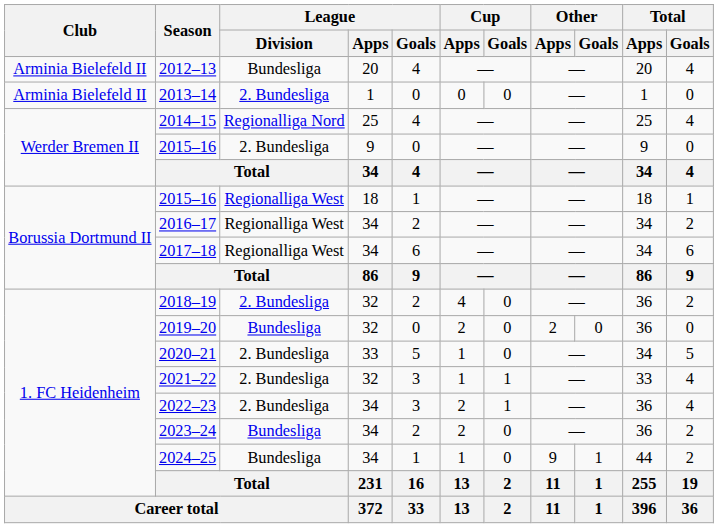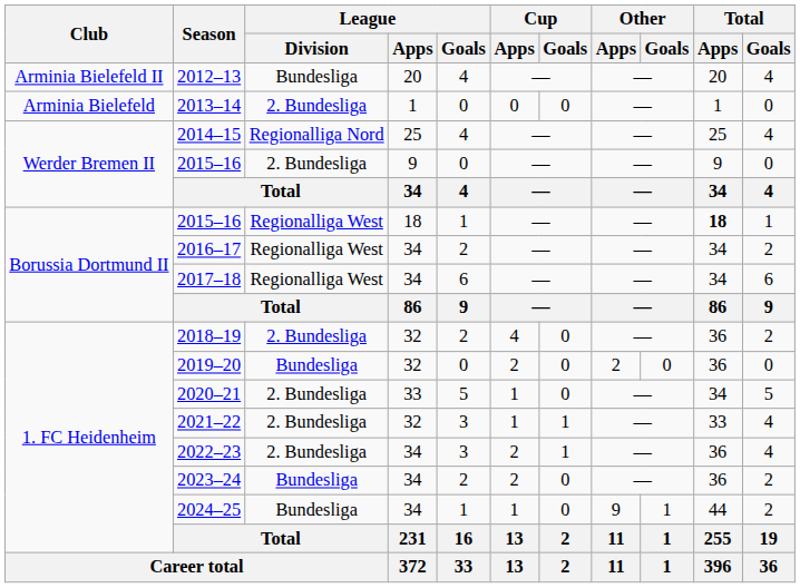 <table class="wikitable" style="text-align:center">
 <tr>
 <th rowspan="2">Club</th>
 <th rowspan="2">Season</th>
 <th colspan="3">League</th>
 <th colspan="2">Cup</th>
 <th colspan="2">Other</th>
 <th colspan="2">Total</th>
 </tr>
 <tr>
 <th>Division</th>
 <th>Apps</th>
 <th>Goals</th>
 <th>Apps</th>
 <th>Goals</th>
 <th>Apps</th>
 <th>Goals</th>
 <th>Apps</th>
 <th>Goals</th>
 </tr>
 <tr>
 <td><a href='#'>Arminia Bielefeld II</a></td>
 <td><a href='#'>2012–13</a></td>
 <td>Bundesliga</td>
 <td>20</td>
 <td>4</td>
 <td colspan="2">—</td>
 <td colspan="2">—</td>
 <td>20</td>
 <td>4</td>
 </tr>
 <tr>
-<td><a href='#'>Arminia Bielefeld II</a></td>
+<td><a href='#'>Arminia Bielefeld</a></td>
 <td><a href='#'>2013–14</a></td>
 <td><a href='#'>2. Bundesliga</a></td>
 <td>1</td>
 <td>0</td>
 <td>0</td>
 <td>0</td>
 <td colspan="2">—</td>
 <td>1</td>
 <td>0</td>
 </tr>
 <tr>
 <td rowspan="3"><a href='#'>Werder Bremen II</a></td>
 <td><a href='#'>2014–15</a></td>
 <td><a href='#'>Regionalliga Nord</a></td>
 <td>25</td>
 <td>4</td>
 <td colspan="2">—</td>
 <td colspan="2">—</td>
 <td>25</td>
 <td>4</td>
 </tr>
 <tr>
 <td><a href='#'>2015–16</a></td>
 <td>2. Bundesliga</td>
 <td>9</td>
 <td>0</td>
 <td colspan="2">—</td>
 <td colspan="2">—</td>
 <td>9</td>
 <td>0</td>
 </tr>
 <tr>
 <th colspan="2">Total</th>
 <th>34</th>
 <th>4</th>
 <th colspan="2">—</th>
 <th colspan="2">—</th>
 <th>34</th>
 <th>4</th>
 </tr>
 <tr>
 <td rowspan="4"><a href='#'>Borussia Dortmund II</a></td>
 <td><a href='#'>2015–16</a></td>
 <td><a href='#'>Regionalliga West</a></td>
 <td>18</td>
 <td>1</td>
 <td colspan="2">—</td>
 <td colspan="2">—</td>
-<td>18</td>
+<td><strong>18</strong></td>
 <td>1</td>
 </tr>
 <tr>
 <td><a href='#'>2016–17</a></td>
 <td>Regionalliga West</td>
 <td>34</td>
 <td>2</td>
 <td colspan="2">—</td>
 <td colspan="2">—</td>
 <td>34</td>
 <td>2</td>
 </tr>
 <tr>
 <td><a href='#'>2017–18</a></td>
 <td>Regionalliga West</td>
 <td>34</td>
 <td>6</td>
 <td colspan="2">—</td>
 <td colspan="2">—</td>
 <td>34</td>
 <td>6</td>
 </tr>
 <tr>
 <th colspan="2">Total</th>
 <th>86</th>
 <th>9</th>
 <th colspan="2">—</th>
 <th colspan="2">—</th>
 <th>86</th>
 <th>9</th>
 </tr>
 <tr>
 <td rowspan="8"><a href='#'>1. FC Heidenheim</a></td>
 <td><a href='#'>2018–19</a></td>
 <td><a href='#'>2. Bundesliga</a></td>
 <td>32</td>
 <td>2</td>
 <td>4</td>
 <td>0</td>
 <td colspan="2">—</td>
 <td>36</td>
 <td>2</td>
 </tr>
 <tr>
 <td><a href='#'>2019–20</a></td>
 <td><a href='#'>Bundesliga</a></td>
 <td>32</td>
 <td>0</td>
 <td>2</td>
 <td>0</td>
 <td>2</td>
 <td>0</td>
 <td>36</td>
 <td>0</td>
 </tr>
 <tr>
 <td><a href='#'>2020–21</a></td>
 <td>2. Bundesliga</td>
 <td>33</td>
 <td>5</td>
 <td>1</td>
 <td>0</td>
 <td colspan="2">—</td>
 <td>34</td>
 <td>5</td>
 </tr>
 <tr>
 <td><a href='#'>2021–22</a></td>
 <td>2. Bundesliga</td>
 <td>32</td>
 <td>3</td>
 <td>1</td>
 <td>1</td>
 <td colspan="2">—</td>
 <td>33</td>
 <td>4</td>
 </tr>
 <tr>
 <td><a href='#'>2022–23</a></td>
 <td>2. Bundesliga</td>
 <td>34</td>
 <td>3</td>
 <td>2</td>
 <td>1</td>
 <td colspan="2">—</td>
 <td>36</td>
 <td>4</td>
 </tr>
 <tr>
 <td><a href='#'>2023–24</a></td>
 <td><a href='#'>Bundesliga</a></td>
 <td>34</td>
 <td>2</td>
 <td>2</td>
 <td>0</td>
 <td colspan="2">—</td>
 <td>36</td>
 <td>2</td>
 </tr>
 <tr>
 <td><a href='#'>2024–25</a></td>
 <td>Bundesliga</td>
 <td>34</td>
 <td>1</td>
 <td>1</td>
 <td>0</td>
 <td>9</td>
 <td>1</td>
 <td>44</td>
 <td>2</td>
 </tr>
 <tr>
 <th colspan="2">Total</th>
 <th>231</th>
 <th>16</th>
 <th>13</th>
 <th>2</th>
 <th>11</th>
 <th>1</th>
 <th>255</th>
 <th>19</th>
 </tr>
 <tr>
 <th colspan="3">Career total</th>
 <th>372</th>
 <th>33</th>
 <th>13</th>
 <th>2</th>
 <th>11</th>
 <th>1</th>
 <th>396</th>
 <th>36</th>
 </tr>
 </table>
